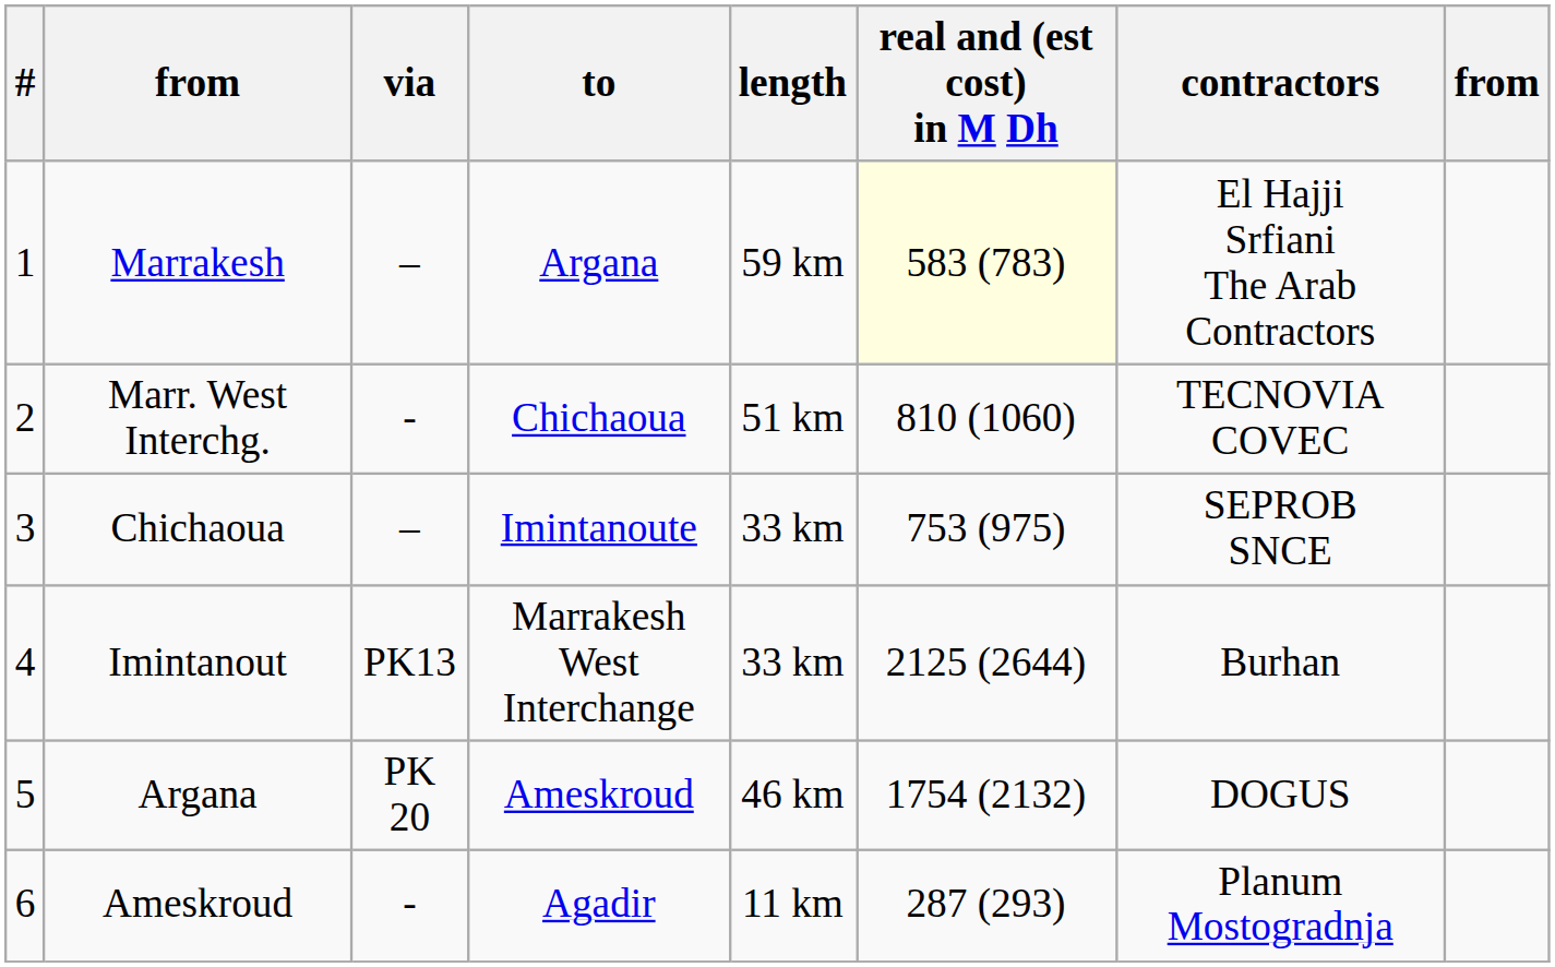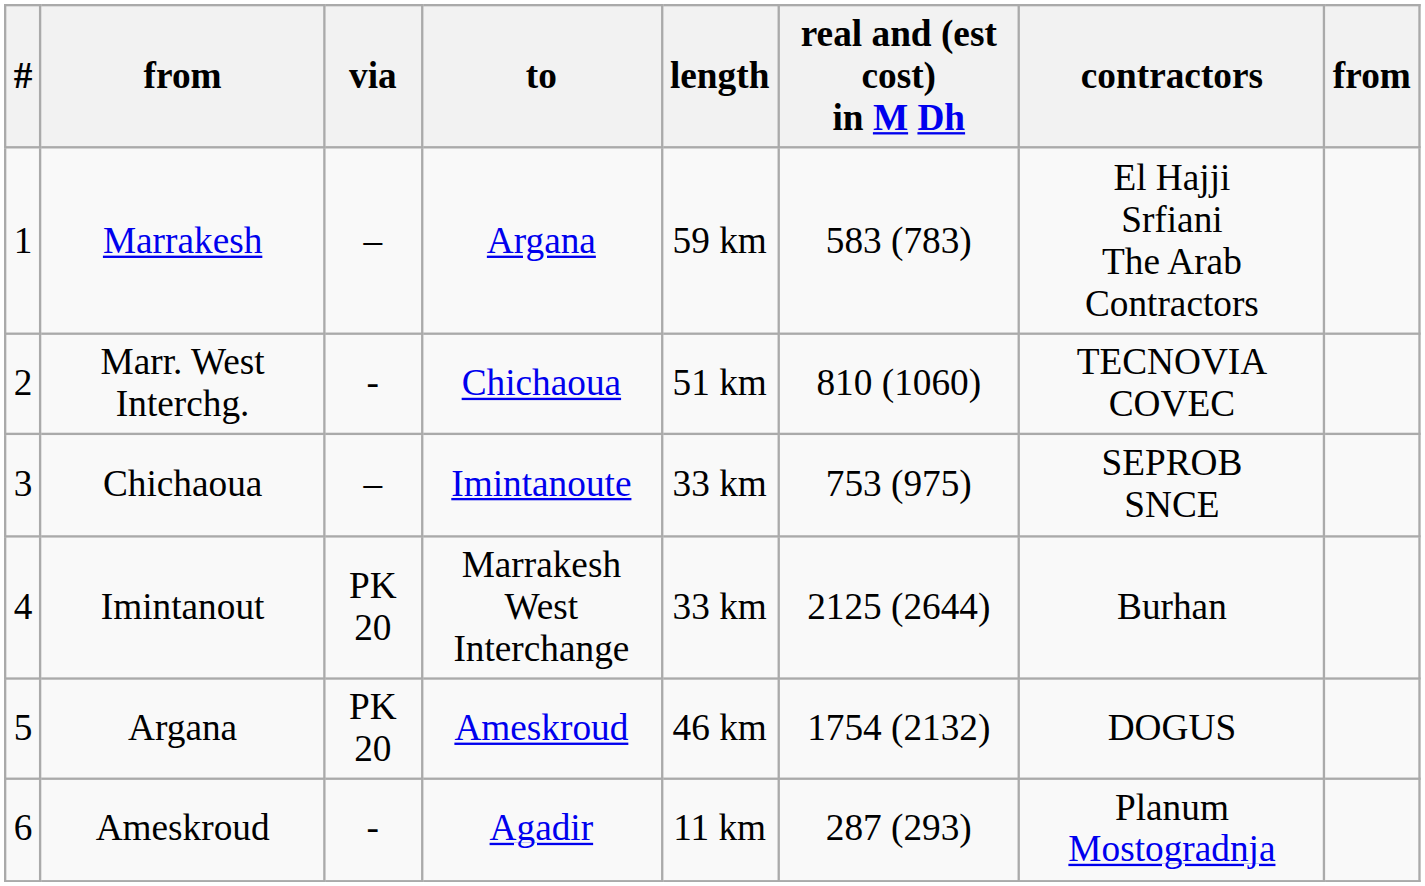 <table class="wikitable" style="text-align:center">
 <tr>
 <th>#</th>
 <th>from</th>
 <th>via</th>
 <th>to</th>
 <th>length</th>
 <th>real and (est cost)<br>in <a href='#'>M</a> <a href='#'>Dh</a></th>
 <th>contractors</th>
 <th>from</th>
 </tr>
 <tr>
 <td>1</td>
 <td><a href='#'>Marrakesh</a></td>
 <td>–</td>
 <td><a href='#'>Argana</a></td>
 <td>59 km</td>
-<td style="background: lightyellow;">583 (783)</td>
+<td>583 (783)</td>
 <td>El Hajji<br>Srfiani<br>The Arab Contractors</td>
 <td><br></td>
 </tr>
 <tr>
 <td>2</td>
 <td>Marr. West Interchg.</td>
 <td>-</td>
 <td><a href='#'>Chichaoua</a></td>
 <td>51 km</td>
 <td>810 (1060)</td>
 <td>TECNOVIA<br>COVEC</td>
 <td></td>
 </tr>
 <tr>
 <td>3</td>
 <td>Chichaoua</td>
 <td>–</td>
 <td><a href='#'>Imintanoute</a></td>
 <td>33 km</td>
 <td>753 (975)</td>
 <td>SEPROB<br>SNCE</td>
 <td></td>
 </tr>
 <tr>
 <td>4</td>
 <td>Imintanout</td>
-<td>PK13</td>
+<td>PK 20</td>
 <td>Marrakesh West<br> Interchange</td>
 <td>33 km</td>
 <td>2125 (2644)</td>
 <td>Burhan</td>
 <td><br></td>
 </tr>
 <tr>
 <td>5</td>
 <td>Argana</td>
 <td>PK 20</td>
 <td><a href='#'>Ameskroud</a></td>
 <td>46 km</td>
 <td>1754 (2132)</td>
 <td>DOGUS</td>
 <td></td>
 </tr>
 <tr>
 <td>6</td>
 <td>Ameskroud</td>
 <td>-</td>
 <td><a href='#'>Agadir</a></td>
 <td>11 km</td>
 <td>287 (293)</td>
 <td>Planum<br><a href='#'>Mostogradnja</a></td>
 <td></td>
 </tr>
 </table>
